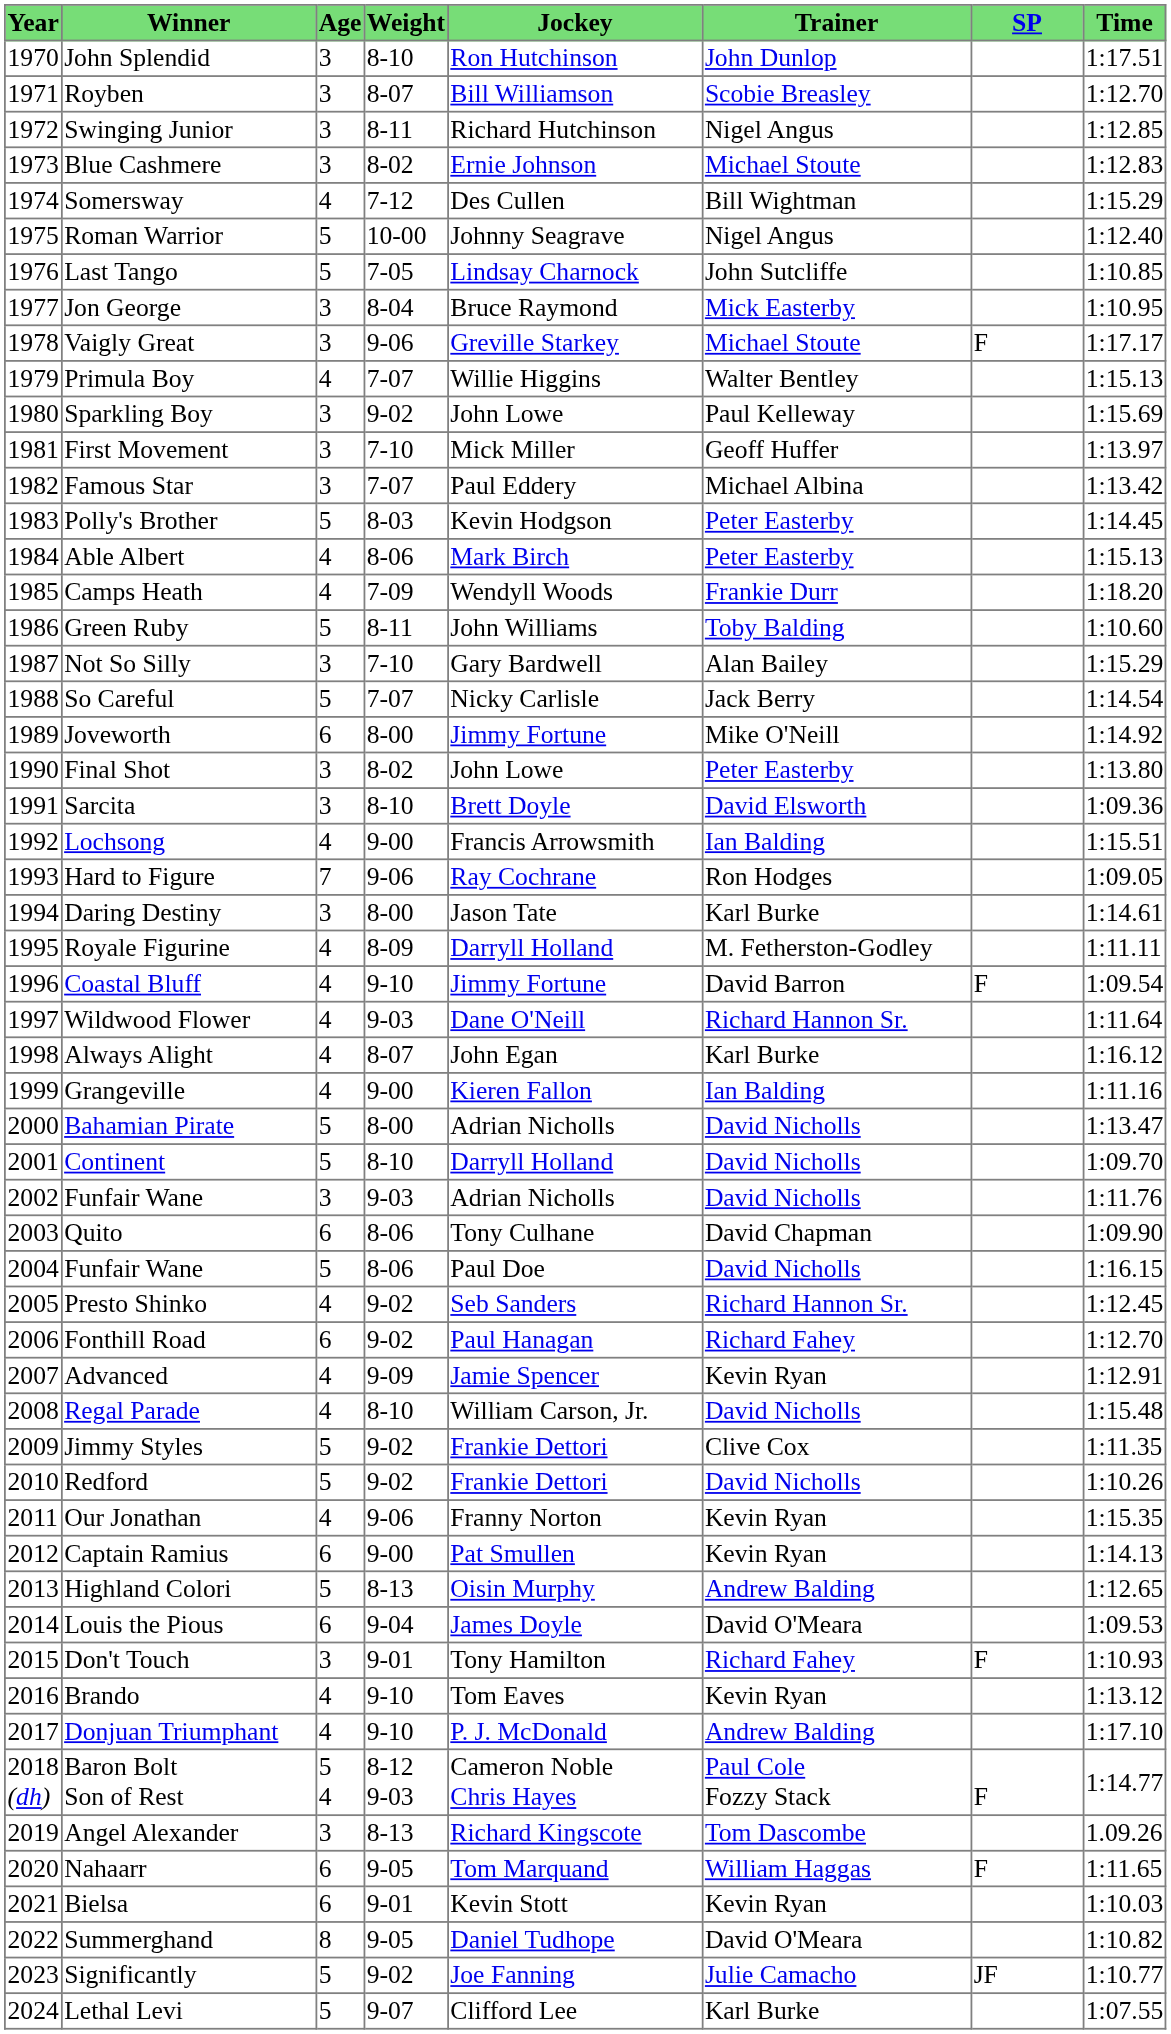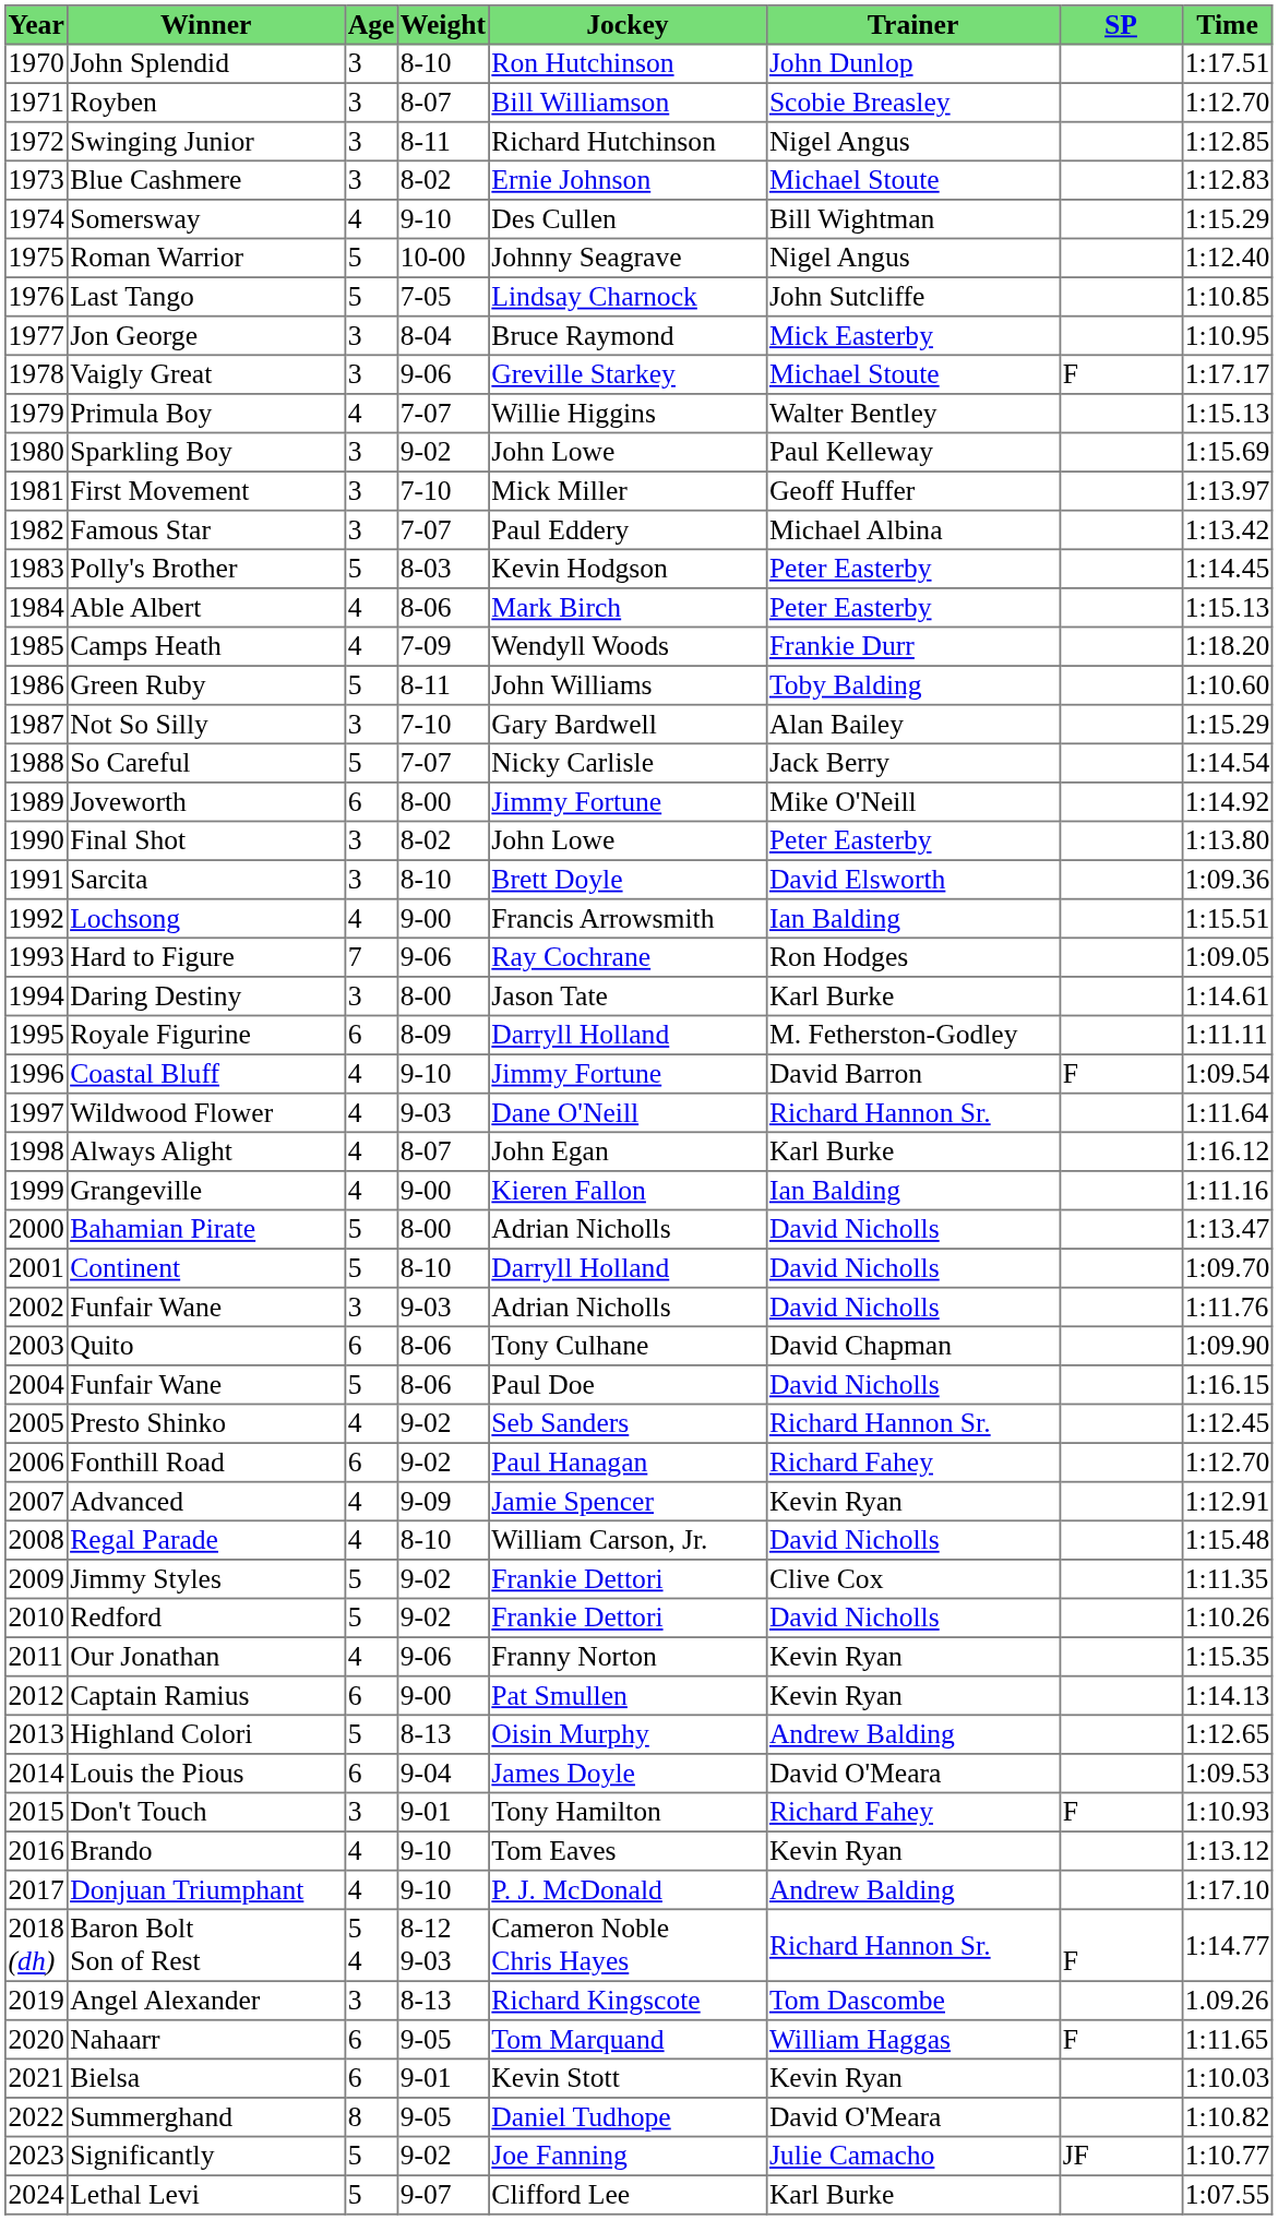 <table class = "sortable" | border="1" style="border-collapse: collapse; font-size:90%">
 <tr bgcolor="#77dd77" align="center">
 <th>Year</th>
 <th>Winner</th>
 <th>Age</th>
 <th>Weight</th>
 <th>Jockey</th>
 <th>Trainer</th>
 <th><a href='#'>SP</a></th>
 <th>Time</th>
 </tr>
 <tr>
 <td>1970</td>
 <td width=140px>John Splendid</td>
 <td>3</td>
 <td>8-10</td>
 <td width=140px><a href='#'>Ron Hutchinson</a></td>
 <td width=148px><a href='#'>John Dunlop</a></td>
 <td width=60px></td>
 <td>1:17.51</td>
 </tr>
 <tr>
 <td>1971</td>
 <td>Royben</td>
 <td>3</td>
 <td>8-07</td>
 <td><a href='#'>Bill Williamson</a></td>
 <td><a href='#'>Scobie Breasley</a></td>
 <td></td>
 <td>1:12.70</td>
 </tr>
 <tr>
 <td>1972</td>
 <td>Swinging Junior</td>
 <td>3</td>
 <td>8-11</td>
 <td>Richard Hutchinson</td>
 <td>Nigel Angus</td>
 <td></td>
 <td>1:12.85</td>
 </tr>
 <tr>
 <td>1973</td>
 <td>Blue Cashmere</td>
 <td>3</td>
 <td>8-02</td>
 <td><a href='#'>Ernie Johnson</a></td>
 <td><a href='#'>Michael Stoute</a></td>
 <td></td>
 <td>1:12.83</td>
 </tr>
 <tr>
 <td>1974</td>
 <td>Somersway</td>
 <td>4</td>
-<td>7-12</td>
+<td>9-10</td>
 <td>Des Cullen</td>
 <td>Bill Wightman</td>
 <td></td>
 <td>1:15.29</td>
 </tr>
 <tr>
 <td>1975</td>
 <td>Roman Warrior</td>
 <td>5</td>
 <td>10-00</td>
 <td>Johnny Seagrave</td>
 <td>Nigel Angus</td>
 <td></td>
 <td>1:12.40</td>
 </tr>
 <tr>
 <td>1976</td>
 <td>Last Tango</td>
 <td>5</td>
 <td>7-05</td>
 <td><a href='#'>Lindsay Charnock</a></td>
 <td>John Sutcliffe</td>
 <td></td>
 <td>1:10.85</td>
 </tr>
 <tr>
 <td>1977</td>
 <td>Jon George</td>
 <td>3</td>
 <td>8-04</td>
 <td>Bruce Raymond</td>
 <td><a href='#'>Mick Easterby</a></td>
 <td></td>
 <td>1:10.95</td>
 </tr>
 <tr>
 <td>1978</td>
 <td>Vaigly Great</td>
 <td>3</td>
 <td>9-06</td>
 <td><a href='#'>Greville Starkey</a></td>
 <td><a href='#'>Michael Stoute</a></td>
 <td> F</td>
 <td>1:17.17</td>
 </tr>
 <tr>
 <td>1979</td>
 <td>Primula Boy</td>
 <td>4</td>
 <td>7-07</td>
 <td>Willie Higgins</td>
 <td>Walter Bentley</td>
 <td></td>
 <td>1:15.13</td>
 </tr>
 <tr>
 <td>1980</td>
 <td>Sparkling Boy</td>
 <td>3</td>
 <td>9-02</td>
 <td>John Lowe</td>
 <td>Paul Kelleway</td>
 <td></td>
 <td>1:15.69</td>
 </tr>
 <tr>
 <td>1981</td>
 <td>First Movement</td>
 <td>3</td>
 <td>7-10</td>
 <td>Mick Miller</td>
 <td>Geoff Huffer</td>
 <td></td>
 <td>1:13.97</td>
 </tr>
 <tr>
 <td>1982</td>
 <td>Famous Star</td>
 <td>3</td>
 <td>7-07</td>
 <td>Paul Eddery</td>
 <td>Michael Albina</td>
 <td></td>
 <td>1:13.42</td>
 </tr>
 <tr>
 <td>1983</td>
 <td>Polly's Brother</td>
 <td>5</td>
 <td>8-03</td>
 <td>Kevin Hodgson</td>
 <td><a href='#'>Peter Easterby</a></td>
 <td></td>
 <td>1:14.45</td>
 </tr>
 <tr>
 <td>1984</td>
 <td>Able Albert</td>
 <td>4</td>
 <td>8-06</td>
 <td><a href='#'>Mark Birch</a></td>
 <td><a href='#'>Peter Easterby</a></td>
 <td></td>
 <td>1:15.13</td>
 </tr>
 <tr>
 <td>1985</td>
 <td>Camps Heath</td>
 <td>4</td>
 <td>7-09</td>
 <td>Wendyll Woods</td>
 <td><a href='#'>Frankie Durr</a></td>
 <td></td>
 <td>1:18.20</td>
 </tr>
 <tr>
 <td>1986</td>
 <td>Green Ruby</td>
 <td>5</td>
 <td>8-11</td>
 <td>John Williams</td>
 <td><a href='#'>Toby Balding</a></td>
 <td></td>
 <td>1:10.60</td>
 </tr>
 <tr>
 <td>1987</td>
 <td>Not So Silly</td>
 <td>3</td>
 <td>7-10</td>
 <td>Gary Bardwell</td>
 <td>Alan Bailey</td>
 <td></td>
 <td>1:15.29</td>
 </tr>
 <tr>
 <td>1988</td>
 <td>So Careful</td>
 <td>5</td>
 <td>7-07</td>
 <td>Nicky Carlisle</td>
 <td>Jack Berry</td>
 <td></td>
 <td>1:14.54</td>
 </tr>
 <tr>
 <td>1989</td>
 <td>Joveworth</td>
 <td>6</td>
 <td>8-00</td>
 <td><a href='#'>Jimmy Fortune</a></td>
 <td>Mike O'Neill</td>
 <td></td>
 <td>1:14.92</td>
 </tr>
 <tr>
 <td>1990</td>
 <td>Final Shot</td>
 <td>3</td>
 <td>8-02</td>
 <td>John Lowe</td>
 <td><a href='#'>Peter Easterby</a></td>
 <td></td>
 <td>1:13.80</td>
 </tr>
 <tr>
 <td>1991</td>
 <td>Sarcita</td>
 <td>3</td>
 <td>8-10</td>
 <td><a href='#'>Brett Doyle</a></td>
 <td><a href='#'>David Elsworth</a></td>
 <td></td>
 <td>1:09.36</td>
 </tr>
 <tr>
 <td>1992</td>
 <td><a href='#'>Lochsong</a></td>
 <td>4</td>
 <td>9-00</td>
 <td>Francis Arrowsmith</td>
 <td><a href='#'>Ian Balding</a></td>
 <td></td>
 <td>1:15.51</td>
 </tr>
 <tr>
 <td>1993</td>
 <td>Hard to Figure</td>
 <td>7</td>
 <td>9-06</td>
 <td><a href='#'>Ray Cochrane</a></td>
 <td>Ron Hodges</td>
 <td></td>
 <td>1:09.05</td>
 </tr>
 <tr>
 <td>1994</td>
 <td>Daring Destiny</td>
 <td>3</td>
 <td>8-00</td>
 <td>Jason Tate</td>
 <td>Karl Burke</td>
 <td></td>
 <td>1:14.61</td>
 </tr>
 <tr>
 <td>1995</td>
 <td>Royale Figurine</td>
-<td>4</td>
+<td>6</td>
 <td>8-09</td>
 <td><a href='#'>Darryll Holland</a></td>
 <td>M. Fetherston-Godley </td>
 <td></td>
 <td>1:11.11</td>
 </tr>
 <tr>
 <td>1996</td>
 <td><a href='#'>Coastal Bluff</a></td>
 <td>4</td>
 <td>9-10</td>
 <td><a href='#'>Jimmy Fortune</a></td>
 <td>David Barron</td>
 <td> F</td>
 <td>1:09.54</td>
 </tr>
 <tr>
 <td>1997</td>
 <td>Wildwood Flower</td>
 <td>4</td>
 <td>9-03</td>
 <td><a href='#'>Dane O'Neill</a></td>
 <td><a href='#'>Richard Hannon Sr.</a></td>
 <td></td>
 <td>1:11.64</td>
 </tr>
 <tr>
 <td>1998</td>
 <td>Always Alight</td>
 <td>4</td>
 <td>8-07</td>
 <td>John Egan</td>
 <td>Karl Burke</td>
 <td></td>
 <td>1:16.12</td>
 </tr>
 <tr>
 <td>1999</td>
 <td>Grangeville</td>
 <td>4</td>
 <td>9-00</td>
 <td><a href='#'>Kieren Fallon</a></td>
 <td><a href='#'>Ian Balding</a></td>
 <td></td>
 <td>1:11.16</td>
 </tr>
 <tr>
 <td>2000</td>
 <td><a href='#'>Bahamian Pirate</a></td>
 <td>5</td>
 <td>8-00</td>
 <td>Adrian Nicholls</td>
 <td><a href='#'>David Nicholls</a></td>
 <td></td>
 <td>1:13.47</td>
 </tr>
 <tr>
 <td>2001</td>
 <td><a href='#'>Continent</a></td>
 <td>5</td>
 <td>8-10</td>
 <td><a href='#'>Darryll Holland</a></td>
 <td><a href='#'>David Nicholls</a></td>
 <td></td>
 <td>1:09.70</td>
 </tr>
 <tr>
 <td>2002</td>
 <td>Funfair Wane</td>
 <td>3</td>
 <td>9-03</td>
 <td>Adrian Nicholls</td>
 <td><a href='#'>David Nicholls</a></td>
 <td></td>
 <td>1:11.76</td>
 </tr>
 <tr>
 <td>2003</td>
 <td>Quito</td>
 <td>6</td>
 <td>8-06</td>
 <td>Tony Culhane</td>
 <td>David Chapman</td>
 <td></td>
 <td>1:09.90</td>
 </tr>
 <tr>
 <td>2004</td>
 <td>Funfair Wane</td>
 <td>5</td>
 <td>8-06</td>
 <td>Paul Doe</td>
 <td><a href='#'>David Nicholls</a></td>
 <td></td>
 <td>1:16.15</td>
 </tr>
 <tr>
 <td>2005</td>
 <td>Presto Shinko</td>
 <td>4</td>
 <td>9-02</td>
 <td><a href='#'>Seb Sanders</a></td>
 <td><a href='#'>Richard Hannon Sr.</a></td>
 <td></td>
 <td>1:12.45</td>
 </tr>
 <tr>
 <td>2006</td>
 <td>Fonthill Road</td>
 <td>6</td>
 <td>9-02</td>
 <td><a href='#'>Paul Hanagan</a></td>
 <td><a href='#'>Richard Fahey</a></td>
 <td></td>
 <td>1:12.70</td>
 </tr>
 <tr>
 <td>2007</td>
 <td>Advanced</td>
 <td>4</td>
 <td>9-09</td>
 <td><a href='#'>Jamie Spencer</a></td>
 <td>Kevin Ryan</td>
 <td></td>
 <td>1:12.91</td>
 </tr>
 <tr>
 <td>2008</td>
 <td><a href='#'>Regal Parade</a></td>
 <td>4</td>
 <td>8-10</td>
 <td>William Carson, Jr.</td>
 <td><a href='#'>David Nicholls</a></td>
 <td></td>
 <td>1:15.48</td>
 </tr>
 <tr>
 <td>2009</td>
 <td>Jimmy Styles</td>
 <td>5</td>
 <td>9-02</td>
 <td><a href='#'>Frankie Dettori</a></td>
 <td>Clive Cox</td>
 <td></td>
 <td>1:11.35</td>
 </tr>
 <tr>
 <td>2010</td>
 <td>Redford</td>
 <td>5</td>
 <td>9-02</td>
 <td><a href='#'>Frankie Dettori</a></td>
 <td><a href='#'>David Nicholls</a></td>
 <td></td>
 <td>1:10.26</td>
 </tr>
 <tr>
 <td>2011</td>
 <td>Our Jonathan</td>
 <td>4</td>
 <td>9-06</td>
 <td>Franny Norton</td>
 <td>Kevin Ryan</td>
 <td></td>
 <td>1:15.35</td>
 </tr>
 <tr>
 <td>2012</td>
 <td>Captain Ramius</td>
 <td>6</td>
 <td>9-00</td>
 <td><a href='#'>Pat Smullen</a></td>
 <td>Kevin Ryan</td>
 <td></td>
 <td>1:14.13</td>
 </tr>
 <tr>
 <td>2013</td>
 <td>Highland Colori</td>
 <td>5</td>
 <td>8-13</td>
 <td><a href='#'>Oisin Murphy</a></td>
 <td><a href='#'>Andrew Balding</a></td>
 <td></td>
 <td>1:12.65</td>
 </tr>
 <tr>
 <td>2014</td>
 <td>Louis the Pious</td>
 <td>6</td>
 <td>9-04</td>
 <td><a href='#'>James Doyle</a></td>
 <td>David O'Meara</td>
 <td></td>
 <td>1:09.53</td>
 </tr>
 <tr>
 <td>2015</td>
 <td>Don't Touch</td>
 <td>3</td>
 <td>9-01</td>
 <td>Tony Hamilton</td>
 <td><a href='#'>Richard Fahey</a></td>
 <td> F</td>
 <td>1:10.93</td>
 </tr>
 <tr>
 <td>2016</td>
 <td>Brando</td>
 <td>4</td>
 <td>9-10</td>
 <td>Tom Eaves</td>
 <td>Kevin Ryan</td>
 <td></td>
 <td>1:13.12</td>
 </tr>
 <tr>
 <td>2017</td>
 <td><a href='#'>Donjuan Triumphant</a></td>
 <td>4</td>
 <td>9-10</td>
 <td><a href='#'>P. J. McDonald</a></td>
 <td><a href='#'>Andrew Balding</a></td>
 <td></td>
 <td>1:17.10</td>
 </tr>
 <tr>
 <td>2018<br><em>(<a href='#'>dh</a>)</em></td>
 <td>Baron Bolt<br>Son of Rest</td>
 <td>5<br>4</td>
 <td>8-12<br>9-03</td>
 <td>Cameron Noble<br><a href='#'>Chris Hayes</a></td>
-<td><a href='#'>Paul Cole</a><br>Fozzy Stack</td>
+<td><a href='#'>Richard Hannon Sr.</a></td>
 <td><br> F</td>
 <td>1:14.77</td>
 </tr>
 <tr>
 <td>2019</td>
 <td>Angel Alexander</td>
 <td>3</td>
 <td>8-13</td>
 <td><a href='#'>Richard Kingscote</a></td>
 <td><a href='#'>Tom Dascombe</a></td>
 <td></td>
 <td>1.09.26</td>
 </tr>
 <tr>
 <td>2020</td>
 <td>Nahaarr</td>
 <td>6</td>
 <td>9-05</td>
 <td><a href='#'>Tom Marquand</a></td>
 <td><a href='#'>William Haggas</a></td>
 <td> F</td>
 <td>1:11.65</td>
 </tr>
 <tr>
 <td>2021</td>
 <td>Bielsa</td>
 <td>6</td>
 <td>9-01</td>
 <td>Kevin Stott</td>
 <td>Kevin Ryan</td>
 <td></td>
 <td>1:10.03</td>
 </tr>
 <tr>
 <td>2022</td>
 <td>Summerghand</td>
 <td>8</td>
 <td>9-05</td>
 <td><a href='#'>Daniel Tudhope</a></td>
 <td>David O'Meara</td>
 <td></td>
 <td>1:10.82</td>
 </tr>
 <tr>
 <td>2023</td>
 <td>Significantly</td>
 <td>5</td>
 <td>9-02</td>
 <td><a href='#'>Joe Fanning</a></td>
 <td><a href='#'>Julie Camacho</a></td>
 <td> JF</td>
 <td>1:10.77</td>
 </tr>
 <tr>
 <td>2024</td>
 <td>Lethal Levi</td>
 <td>5</td>
 <td>9-07</td>
 <td>Clifford Lee</td>
 <td>Karl Burke</td>
 <td></td>
 <td>1:07.55</td>
 </tr>
 </table>
